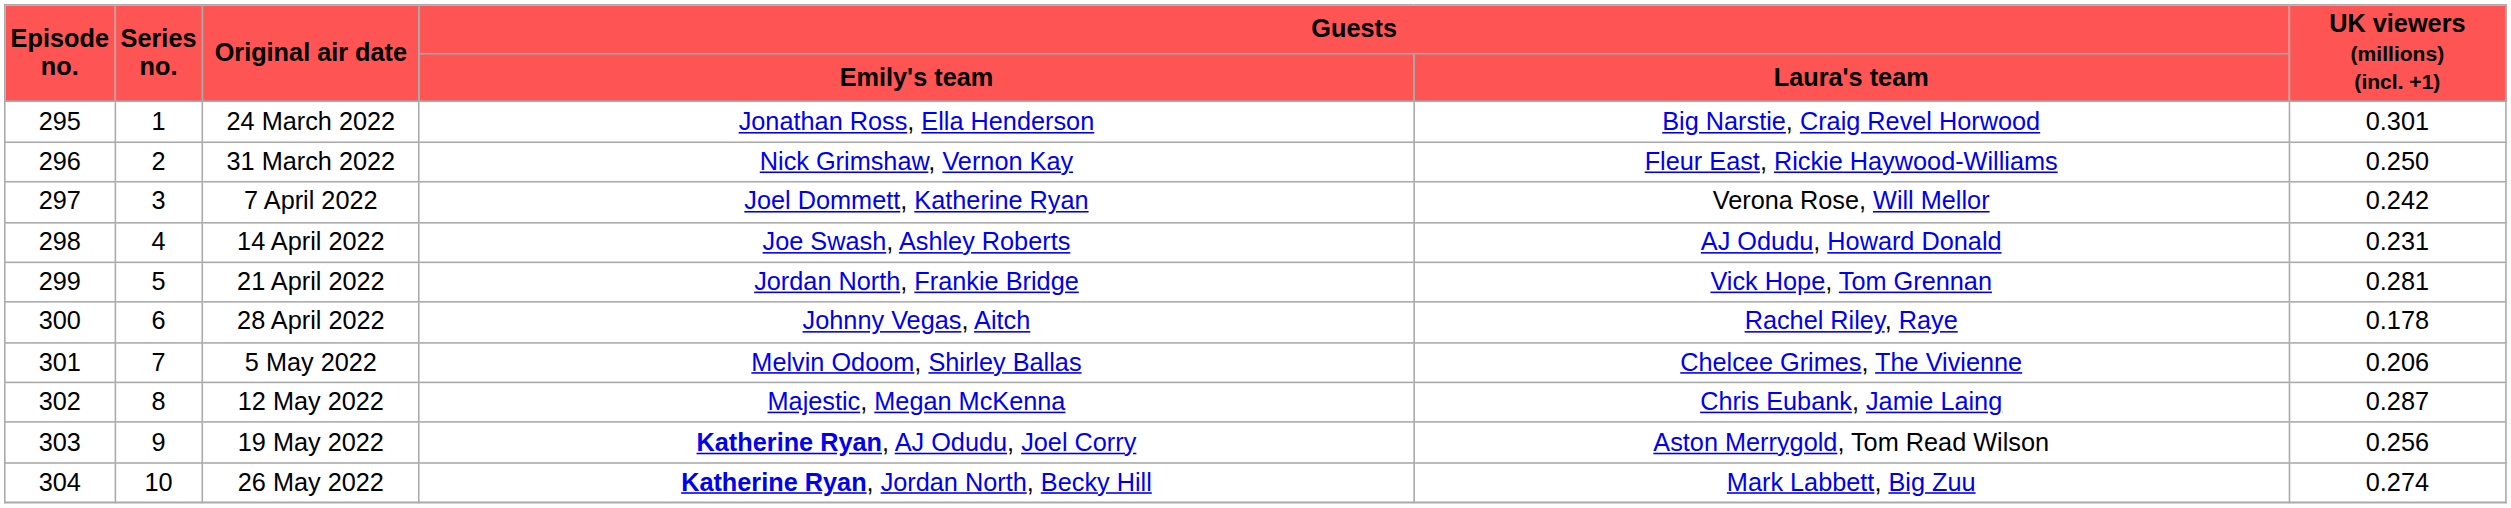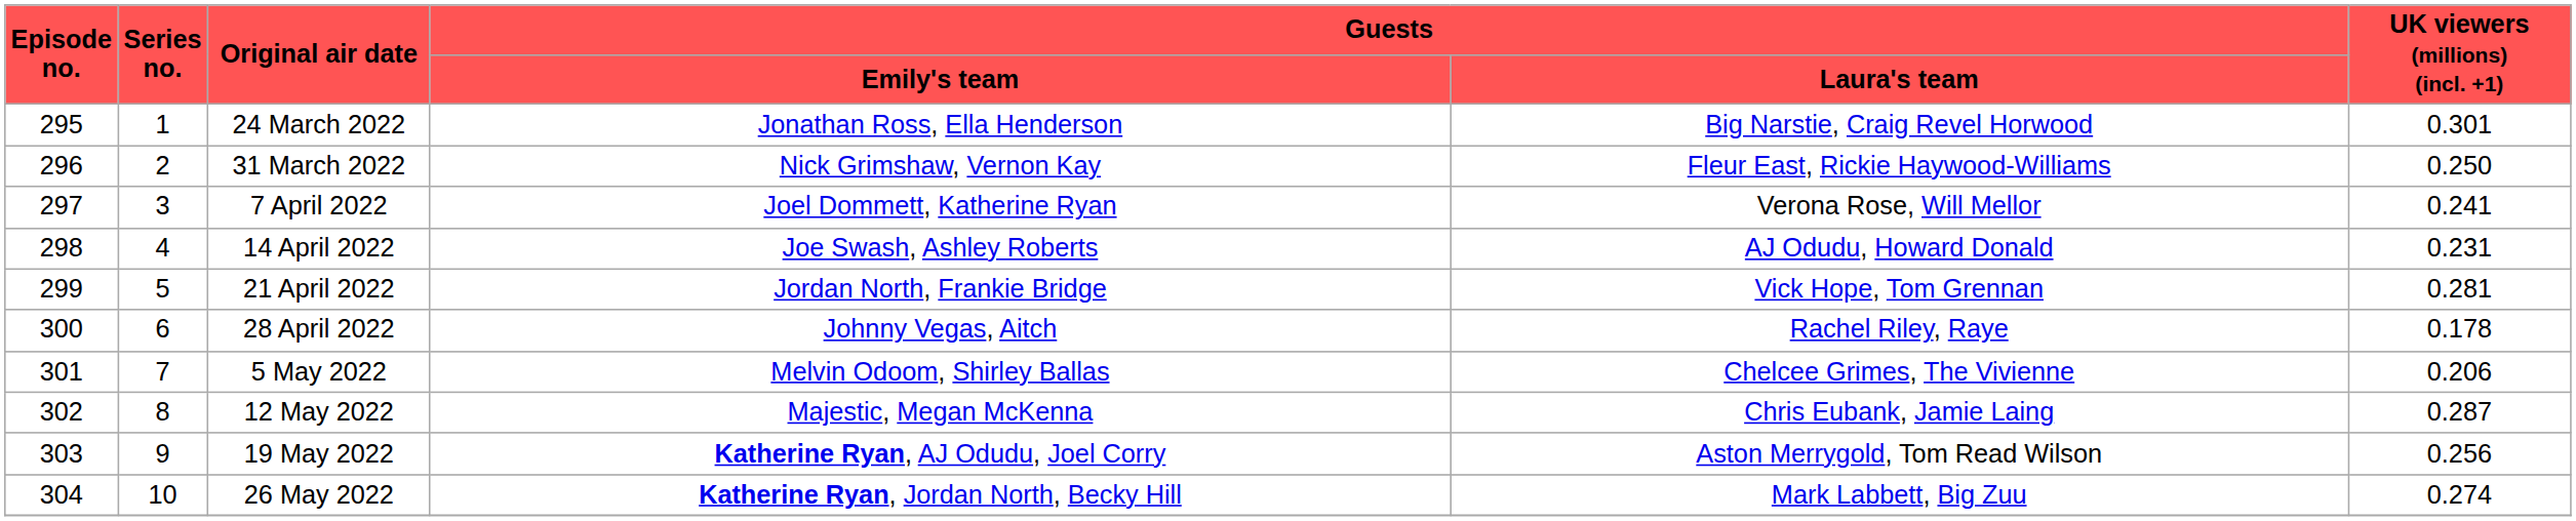 <table class="wikitable" style="width:100%; background:#fff; text-align:center;">
 <tr style="color:black" #008000;>
 <th rowspan="2" style="background:#ff5454; width:20px;">Episode<br>no.</th>
 <th rowspan="2" style="background:#ff5454; width:20px;">Series<br>no.</th>
 <th rowspan="2" style="background:#ff5454; width:130px;">Original air date</th>
 <th colspan="2" style="background:#ff5454;">Guests</th>
 <th rowspan="2" style="background:#ff5454; width:130px;">UK viewers <small>(millions)</small><br><small>(incl. +1)</small></th>
 </tr>
 <tr style="color:black">
 <th style="background:#ff5454;">Emily's team</th>
 <th style="background:#ff5454;">Laura's team</th>
 </tr>
 <tr>
 <td>295</td>
 <td>1</td>
 <td>24 March 2022</td>
 <td><a href='#'>Jonathan Ross</a>, <a href='#'>Ella Henderson</a></td>
 <td><a href='#'>Big Narstie</a>, <a href='#'>Craig Revel Horwood</a></td>
 <td>0.301</td>
 </tr>
 <tr>
 <td>296</td>
 <td>2</td>
 <td>31 March 2022</td>
 <td><a href='#'>Nick Grimshaw</a>, <a href='#'>Vernon Kay</a></td>
 <td><a href='#'>Fleur East</a>, <a href='#'>Rickie Haywood-Williams</a></td>
 <td>0.250</td>
 </tr>
 <tr>
 <td>297</td>
 <td>3</td>
 <td>7 April 2022</td>
 <td><a href='#'>Joel Dommett</a>, <a href='#'>Katherine Ryan</a></td>
 <td>Verona Rose, <a href='#'>Will Mellor</a></td>
-<td>0.242</td>
+<td>0.241</td>
 </tr>
 <tr>
 <td>298</td>
 <td>4</td>
 <td>14 April 2022</td>
 <td><a href='#'>Joe Swash</a>, <a href='#'>Ashley Roberts</a></td>
 <td><a href='#'>AJ Odudu</a>, <a href='#'>Howard Donald</a></td>
 <td>0.231</td>
 </tr>
 <tr>
 <td>299</td>
 <td>5</td>
 <td>21 April 2022</td>
 <td><a href='#'>Jordan North</a>, <a href='#'>Frankie Bridge</a></td>
 <td><a href='#'>Vick Hope</a>, <a href='#'>Tom Grennan</a></td>
 <td>0.281</td>
 </tr>
 <tr>
 <td>300</td>
 <td>6</td>
 <td>28 April 2022</td>
 <td><a href='#'>Johnny Vegas</a>, <a href='#'>Aitch</a></td>
 <td><a href='#'>Rachel Riley</a>, <a href='#'>Raye</a></td>
 <td>0.178</td>
 </tr>
 <tr>
 <td>301</td>
 <td>7</td>
 <td>5 May 2022</td>
 <td><a href='#'>Melvin Odoom</a>, <a href='#'>Shirley Ballas</a></td>
 <td><a href='#'>Chelcee Grimes</a>, <a href='#'>The Vivienne</a></td>
 <td>0.206</td>
 </tr>
 <tr>
 <td>302</td>
 <td>8</td>
 <td>12 May 2022</td>
 <td><a href='#'>Majestic</a>, <a href='#'>Megan McKenna</a></td>
 <td><a href='#'>Chris Eubank</a>, <a href='#'>Jamie Laing</a></td>
 <td>0.287</td>
 </tr>
 <tr>
 <td>303</td>
 <td>9</td>
 <td>19 May 2022</td>
 <td><strong><a href='#'>Katherine Ryan</a></strong>, <a href='#'>AJ Odudu</a>, <a href='#'>Joel Corry</a></td>
 <td><a href='#'>Aston Merrygold</a>, Tom Read Wilson</td>
 <td>0.256</td>
 </tr>
 <tr>
 <td>304</td>
 <td>10</td>
 <td>26 May 2022</td>
 <td><strong><a href='#'>Katherine Ryan</a></strong>, <a href='#'>Jordan North</a>, <a href='#'>Becky Hill</a></td>
 <td><a href='#'>Mark Labbett</a>, <a href='#'>Big Zuu</a></td>
 <td>0.274</td>
 </tr>
 <tr>
 </tr>
 </table>
